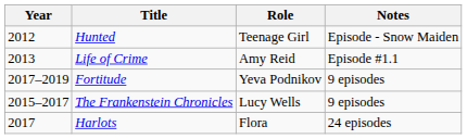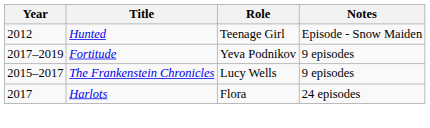 <table class="wikitable sortable">
 <tr>
 <th>Year</th>
 <th>Title</th>
 <th>Role</th>
 <th>Notes</th>
 </tr>
 <tr>
 <td>2012</td>
 <td><em><a href='#'>Hunted</a></em></td>
 <td>Teenage Girl</td>
 <td>Episode - Snow Maiden</td>
-</tr>
-<tr>
-<td>2013</td>
-<td><em><a href='#'>Life of Crime</a></em></td>
-<td>Amy Reid</td>
-<td>Episode #1.1</td>
 </tr>
 <tr>
 <td>2017–2019</td>
 <td><em><a href='#'>Fortitude</a></em></td>
 <td>Yeva Podnikov</td>
 <td>9 episodes</td>
 </tr>
 <tr>
 <td>2015–2017</td>
 <td><em><a href='#'>The Frankenstein Chronicles</a></em></td>
 <td>Lucy Wells</td>
 <td>9 episodes</td>
 </tr>
 <tr>
 <td>2017</td>
 <td><em><a href='#'>Harlots</a></em></td>
 <td>Flora</td>
 <td>24 episodes</td>
 </tr>
 </table>
